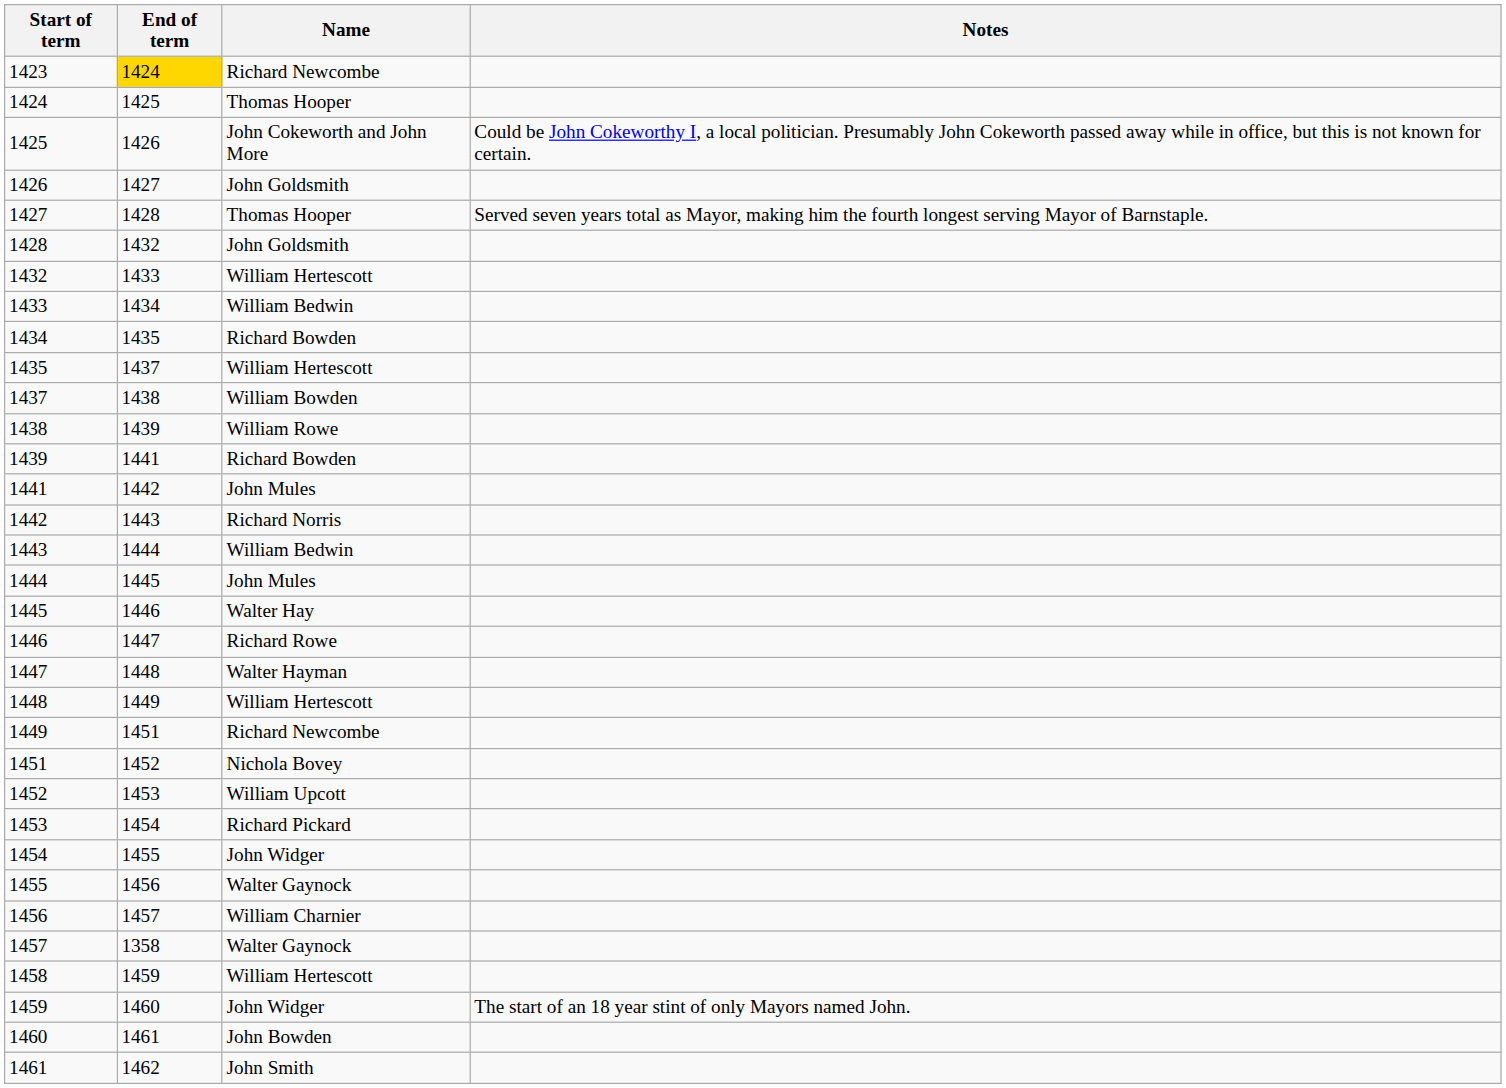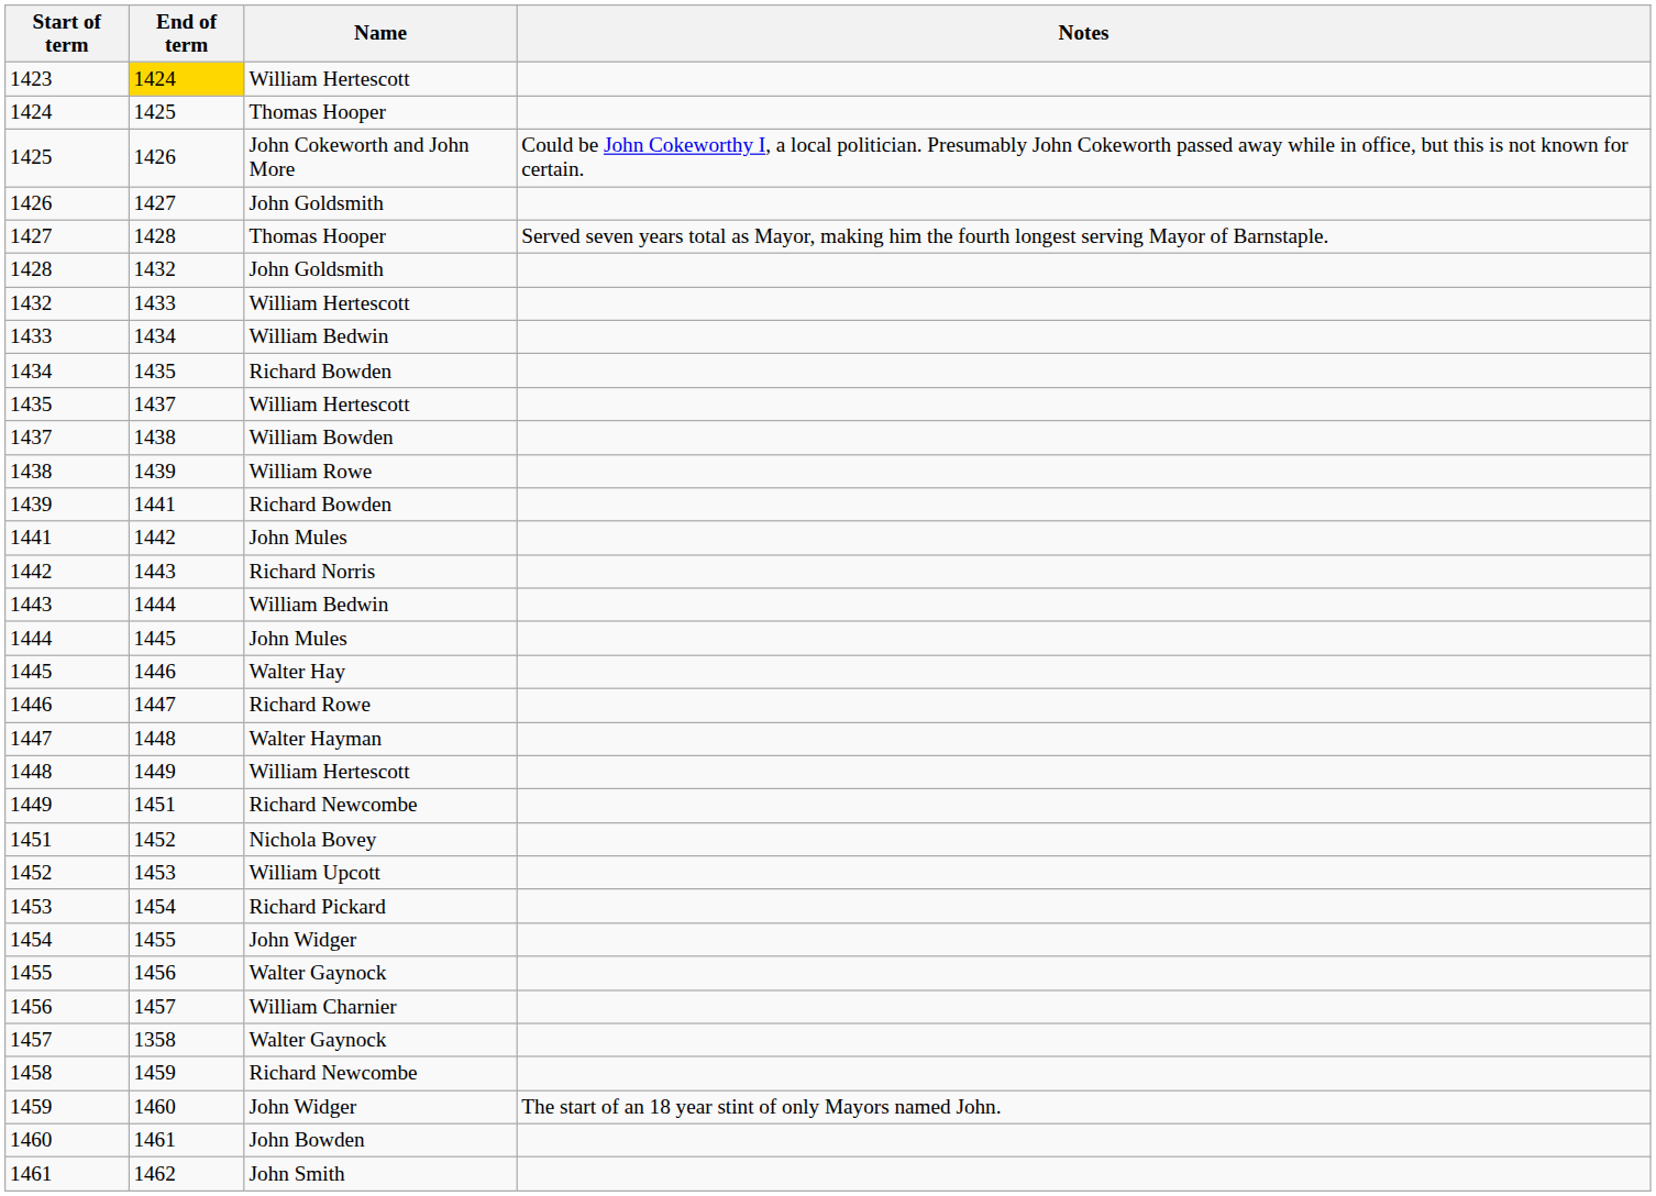 <table class="wikitable mw-collapsible mw-collapsed">
 <tr>
 <th>Start of term</th>
 <th>End of term</th>
 <th>Name</th>
 <th>Notes</th>
 </tr>
 <tr>
 <td>1423</td>
 <td style="background: gold;">1424</td>
-<td>Richard Newcombe</td>
+<td>William Hertescott</td>
 <td></td>
 </tr>
 <tr>
 <td>1424</td>
 <td>1425</td>
 <td>Thomas Hooper</td>
 <td></td>
 </tr>
 <tr>
 <td>1425</td>
 <td>1426</td>
 <td>John Cokeworth and John More</td>
 <td>Could be <a href='#'>John Cokeworthy I</a>, a local politician. Presumably John Cokeworth passed away while in office, but this is not known for certain.</td>
 </tr>
 <tr>
 <td>1426</td>
 <td>1427</td>
 <td>John Goldsmith</td>
 <td></td>
 </tr>
 <tr>
 <td>1427</td>
 <td>1428</td>
 <td>Thomas Hooper</td>
 <td>Served seven years total as Mayor, making him the fourth longest serving Mayor of Barnstaple.</td>
 </tr>
 <tr>
 <td>1428</td>
 <td>1432</td>
 <td>John Goldsmith</td>
 <td></td>
 </tr>
 <tr>
 <td>1432</td>
 <td>1433</td>
 <td>William Hertescott</td>
 <td></td>
 </tr>
 <tr>
 <td>1433</td>
 <td>1434</td>
 <td>William Bedwin</td>
 <td></td>
 </tr>
 <tr>
 <td>1434</td>
 <td>1435</td>
 <td>Richard Bowden</td>
 <td></td>
 </tr>
 <tr>
 <td>1435</td>
 <td>1437</td>
 <td>William Hertescott</td>
 <td></td>
 </tr>
 <tr>
 <td>1437</td>
 <td>1438</td>
 <td>William Bowden</td>
 <td></td>
 </tr>
 <tr>
 <td>1438</td>
 <td>1439</td>
 <td>William Rowe</td>
 <td></td>
 </tr>
 <tr>
 <td>1439</td>
 <td>1441</td>
 <td>Richard Bowden</td>
 <td></td>
 </tr>
 <tr>
 <td>1441</td>
 <td>1442</td>
 <td>John Mules</td>
 <td></td>
 </tr>
 <tr>
 <td>1442</td>
 <td>1443</td>
 <td>Richard Norris</td>
 <td></td>
 </tr>
 <tr>
 <td>1443</td>
 <td>1444</td>
 <td>William Bedwin</td>
 <td></td>
 </tr>
 <tr>
 <td>1444</td>
 <td>1445</td>
 <td>John Mules</td>
 <td></td>
 </tr>
 <tr>
 <td>1445</td>
 <td>1446</td>
 <td>Walter Hay</td>
 <td></td>
 </tr>
 <tr>
 <td>1446</td>
 <td>1447</td>
 <td>Richard Rowe</td>
 <td></td>
 </tr>
 <tr>
 <td>1447</td>
 <td>1448</td>
 <td>Walter Hayman</td>
 <td></td>
 </tr>
 <tr>
 <td>1448</td>
 <td>1449</td>
 <td>William Hertescott</td>
 <td></td>
 </tr>
 <tr>
 <td>1449</td>
 <td>1451</td>
 <td>Richard Newcombe</td>
 <td></td>
 </tr>
 <tr>
 <td>1451</td>
 <td>1452</td>
 <td>Nichola Bovey</td>
 <td></td>
 </tr>
 <tr>
 <td>1452</td>
 <td>1453</td>
 <td>William Upcott</td>
 <td></td>
 </tr>
 <tr>
 <td>1453</td>
 <td>1454</td>
 <td>Richard Pickard</td>
 <td></td>
 </tr>
 <tr>
 <td>1454</td>
 <td>1455</td>
 <td>John Widger</td>
 <td></td>
 </tr>
 <tr>
 <td>1455</td>
 <td>1456</td>
 <td>Walter Gaynock</td>
 <td></td>
 </tr>
 <tr>
 <td>1456</td>
 <td>1457</td>
 <td>William Charnier</td>
 <td></td>
 </tr>
 <tr>
 <td>1457</td>
 <td>1358</td>
 <td>Walter Gaynock</td>
 <td></td>
 </tr>
 <tr>
 <td>1458</td>
 <td>1459</td>
-<td>William Hertescott</td>
+<td>Richard Newcombe</td>
 <td></td>
 </tr>
 <tr>
 <td>1459</td>
 <td>1460</td>
 <td>John Widger</td>
 <td>The start of an 18 year stint of only Mayors named John.</td>
 </tr>
 <tr>
 <td>1460</td>
 <td>1461</td>
 <td>John Bowden</td>
 <td></td>
 </tr>
 <tr>
 <td>1461</td>
 <td>1462</td>
 <td>John Smith</td>
 <td></td>
 </tr>
 </table>
